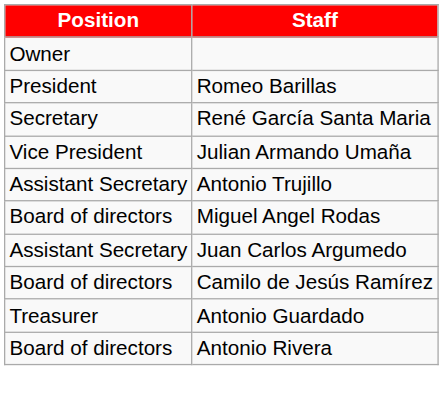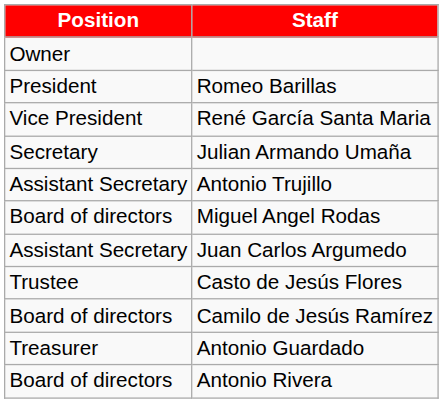 <table class="wikitable">
 <tr>
 <th style="color:White; background:#FF0000;">Position</th>
 <th style="color:White; background:#FF0000;">Staff</th>
 </tr>
 <tr>
 <td>Owner</td>
 <td></td>
 </tr>
 <tr>
 <td>President</td>
 <td> Romeo Barillas</td>
 </tr>
 <tr>
-<td>Secretary</td>
+<td>Vice President</td>
 <td> René García Santa Maria</td>
 </tr>
 <tr>
-<td>Vice President</td>
+<td>Secretary</td>
 <td> Julian Armando Umaña</td>
 </tr>
 <tr>
 <td>Assistant Secretary</td>
 <td> 	Antonio Trujillo</td>
 </tr>
 <tr>
 <td>Board of directors</td>
 <td> Miguel Angel Rodas</td>
 </tr>
 <tr>
 <td>Assistant Secretary</td>
 <td> Juan Carlos Argumedo</td>
 </tr>
 <tr>
+<td>Trustee</td>
+<td> Casto de Jesús Flores</td>
+</tr>
+<tr>
 <td>Board of directors</td>
 <td> Camilo de Jesús Ramírez</td>
 </tr>
 <tr>
 <td>Treasurer</td>
 <td> Antonio Guardado</td>
 </tr>
 <tr>
 <td>Board of directors</td>
 <td> 	Antonio Rivera</td>
 </tr>
 </table>
